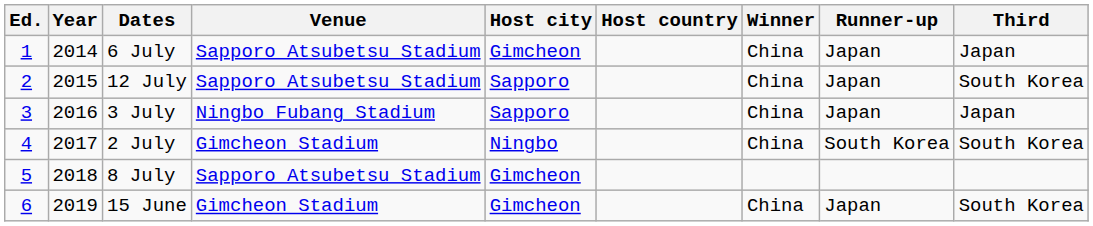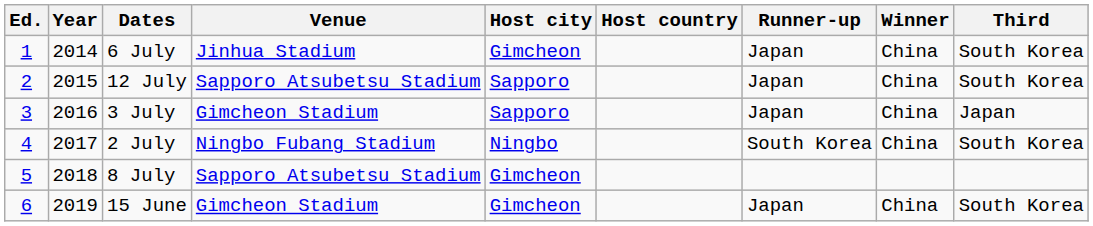 <table class="wikitable">
 <tr>
 <th>Ed.</th>
 <th>Year</th>
 <th>Dates</th>
 <th>Venue</th>
 <th>Host city</th>
 <th>Host country</th>
+<th>Runner-up</th>
 <th>Winner</th>
-<th>Runner-up</th>
 <th>Third</th>
 </tr>
 <tr>
 <td style="text-align: center;"><a href='#'>1</a></td>
 <td>2014</td>
 <td>6 July</td>
-<td><a href='#'>Sapporo Atsubetsu Stadium</a></td>
+<td><a href='#'>Jinhua Stadium</a></td>
 <td><a href='#'>Gimcheon</a></td>
 <td></td>
+<td>Japan</td>
 <td>China</td>
-<td>Japan</td>
-<td>Japan</td>
+<td>South Korea</td>
 </tr>
 <tr>
 <td style="text-align: center;"><a href='#'>2</a></td>
 <td>2015</td>
 <td>12 July</td>
 <td><a href='#'>Sapporo Atsubetsu Stadium</a></td>
 <td><a href='#'>Sapporo</a></td>
 <td></td>
+<td>Japan</td>
 <td>China</td>
-<td>Japan</td>
 <td>South Korea</td>
 </tr>
 <tr>
 <td style="text-align: center;"><a href='#'>3</a></td>
 <td>2016</td>
 <td>3 July</td>
-<td><a href='#'>Ningbo Fubang Stadium</a></td>
+<td><a href='#'>Gimcheon Stadium</a></td>
 <td><a href='#'>Sapporo</a></td>
 <td></td>
+<td>Japan</td>
 <td>China</td>
-<td>Japan</td>
 <td>Japan</td>
 </tr>
 <tr>
 <td style="text-align: center;"><a href='#'>4</a></td>
 <td>2017</td>
 <td>2 July</td>
-<td><a href='#'>Gimcheon Stadium</a></td>
+<td><a href='#'>Ningbo Fubang Stadium</a></td>
 <td><a href='#'>Ningbo</a></td>
 <td></td>
+<td>South Korea</td>
 <td>China</td>
-<td>South Korea</td>
 <td>South Korea</td>
 </tr>
 <tr>
 <td style="text-align: center;"><a href='#'>5</a></td>
 <td>2018</td>
 <td>8 July</td>
 <td><a href='#'>Sapporo Atsubetsu Stadium</a></td>
 <td><a href='#'>Gimcheon</a></td>
 <td></td>
 <td></td>
 <td></td>
 <td></td>
 </tr>
 <tr>
 <td style="text-align: center;"><a href='#'>6</a></td>
 <td>2019</td>
 <td>15 June</td>
 <td><a href='#'>Gimcheon Stadium</a></td>
 <td><a href='#'>Gimcheon</a></td>
 <td></td>
+<td>Japan</td>
 <td>China</td>
-<td>Japan</td>
 <td>South Korea</td>
 </tr>
 </table>
